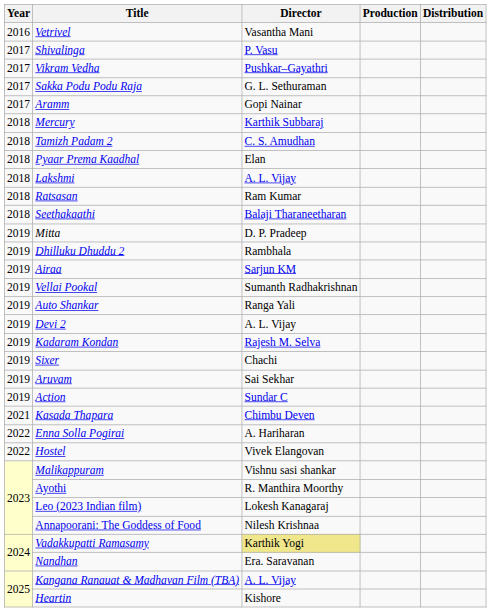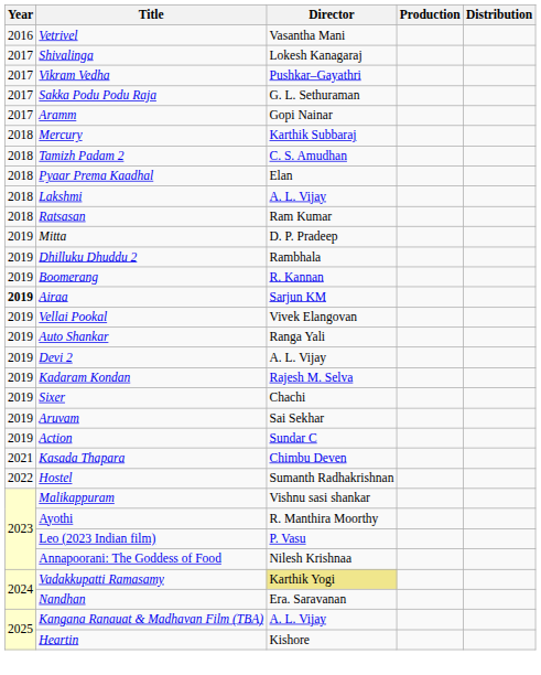 <table class="wikitable">
 <tr>
 <th>Year</th>
 <th>Title</th>
 <th>Director</th>
 <th>Production</th>
 <th>Distribution</th>
 </tr>
 <tr>
 <td>2016</td>
 <td><em><a href='#'>Vetrivel</a></em></td>
 <td>Vasantha Mani</td>
 <td style="text-align: center;"></td>
 <td style="text-align: center;"></td>
 </tr>
 <tr>
 <td>2017</td>
 <td><em><a href='#'>Shivalinga</a></em></td>
-<td><a href='#'>P. Vasu</a></td>
+<td>Lokesh Kanagaraj</td>
 <td style="text-align: center;"></td>
 <td style="text-align: center;"></td>
 </tr>
 <tr>
 <td>2017</td>
 <td><em><a href='#'>Vikram Vedha</a></em></td>
 <td><a href='#'>Pushkar–Gayathri</a></td>
 <td style="text-align: center;"></td>
 <td style="text-align: center;"></td>
 </tr>
 <tr>
 <td>2017</td>
 <td><em><a href='#'>Sakka Podu Podu Raja</a></em></td>
 <td>G. L. Sethuraman</td>
 <td style="text-align: center;"></td>
 <td style="text-align: center;"></td>
 </tr>
 <tr>
 <td>2017</td>
 <td><em><a href='#'>Aramm</a></em></td>
 <td>Gopi Nainar</td>
 <td style="text-align: center;"></td>
 <td style="text-align: center;"></td>
 </tr>
 <tr>
 <td>2018</td>
 <td><em><a href='#'>Mercury</a></em></td>
 <td><a href='#'>Karthik Subbaraj</a></td>
 <td style="text-align: center;"></td>
 <td style="text-align: center;"></td>
 </tr>
 <tr>
 <td>2018</td>
 <td><em><a href='#'>Tamizh Padam 2</a></em></td>
 <td><a href='#'>C. S. Amudhan</a></td>
 <td style="text-align: center;"></td>
 <td style="text-align: center;"></td>
 </tr>
 <tr>
 <td>2018</td>
 <td><em><a href='#'>Pyaar Prema Kaadhal</a></em></td>
 <td>Elan</td>
 <td style="text-align: center;"></td>
 <td style="text-align: center;"></td>
 </tr>
 <tr>
 <td>2018</td>
 <td><em><a href='#'>Lakshmi</a></em></td>
 <td><a href='#'>A. L. Vijay</a></td>
 <td style="text-align: center;"></td>
 <td style="text-align: center;"></td>
 </tr>
 <tr>
 <td>2018</td>
 <td><em><a href='#'>Ratsasan</a></em></td>
 <td>Ram Kumar</td>
 <td style="text-align: center;"></td>
 <td style="text-align: center;"></td>
 </tr>
 <tr>
-<td>2018</td>
-<td><em><a href='#'>Seethakaathi</a></em></td>
-<td><a href='#'>Balaji Tharaneetharan</a></td>
-<td style="text-align: center;"></td>
-<td style="text-align: center;"></td>
-</tr>
-<tr>
 <td>2019</td>
 <td><em>Mitta</em></td>
 <td>D. P. Pradeep</td>
 <td style="text-align: center;"></td>
 <td style="text-align: center;"></td>
 </tr>
 <tr>
 <td>2019</td>
 <td><em><a href='#'>Dhilluku Dhuddu 2</a></em></td>
 <td>Rambhala</td>
 <td style="text-align: center;"></td>
 <td style="text-align: center;"></td>
 </tr>
 <tr>
 <td>2019</td>
+<td><em><a href='#'>Boomerang</a></em></td>
+<td><a href='#'>R. Kannan</a></td>
+<td style="text-align: center;"></td>
+<td style="text-align: center;"></td>
+</tr>
+<tr>
+<td><strong>2019</strong></td>
 <td><em><a href='#'>Airaa</a></em></td>
 <td><a href='#'>Sarjun KM</a></td>
 <td style="text-align: center;"></td>
 <td style="text-align: center;"></td>
 </tr>
 <tr>
 <td>2019</td>
 <td><em><a href='#'>Vellai Pookal</a></em></td>
-<td>Sumanth Radhakrishnan</td>
+<td>Vivek Elangovan</td>
 <td style="text-align: center;"></td>
 <td style="text-align: center;"></td>
 </tr>
 <tr>
 <td>2019</td>
 <td><em><a href='#'>Auto Shankar</a></em></td>
 <td>Ranga Yali</td>
 <td style="text-align: center;"></td>
 <td style="text-align: center;"></td>
 </tr>
 <tr>
 <td>2019</td>
 <td><em><a href='#'>Devi 2</a></em></td>
 <td>A. L. Vijay</td>
 <td style="text-align: center;"></td>
 <td style="text-align: center;"></td>
 </tr>
 <tr>
 <td>2019</td>
 <td><em><a href='#'>Kadaram Kondan</a></em></td>
 <td><a href='#'>Rajesh M. Selva</a></td>
 <td style="text-align: center;"></td>
 <td style="text-align: center;"></td>
 </tr>
 <tr>
 <td>2019</td>
 <td><em><a href='#'>Sixer</a></em></td>
 <td>Chachi</td>
 <td style="text-align: center;"></td>
 <td style="text-align: center;"></td>
 </tr>
 <tr>
 <td>2019</td>
 <td><em><a href='#'>Aruvam</a></em></td>
 <td>Sai Sekhar</td>
 <td style="text-align: center;"></td>
 <td style="text-align: center;"></td>
 </tr>
 <tr>
 <td>2019</td>
 <td><em><a href='#'>Action</a></em></td>
 <td><a href='#'>Sundar C</a></td>
 <td style="text-align: center;"></td>
 <td style="text-align: center;"></td>
 </tr>
 <tr>
 <td>2021</td>
 <td><em><a href='#'>Kasada Thapara</a></em></td>
 <td><a href='#'>Chimbu Deven</a></td>
 <td style="text-align: center;"></td>
 <td style="text-align: center;"></td>
 </tr>
 <tr>
 <td>2022</td>
-<td><em><a href='#'>Enna Solla Pogirai</a></em></td>
-<td>A. Hariharan</td>
-<td style="text-align: center;"></td>
-<td style="text-align: center;"></td>
-</tr>
-<tr>
-<td>2022</td>
 <td><em><a href='#'>Hostel</a></em></td>
-<td>Vivek Elangovan</td>
+<td>Sumanth Radhakrishnan</td>
 <td style="text-align: center;"></td>
 <td style="text-align: center;"></td>
 </tr>
 <tr>
 <td rowspan="4" style="background:#ffc;">2023</td>
 <td><em><a href='#'>Malikappuram</a></em></td>
 <td>Vishnu sasi shankar</td>
 <td style="text-align: center;"></td>
 <td style="text-align: center;"></td>
 </tr>
 <tr>
 <td><a href='#'>Ayothi</a></td>
 <td>R. Manthira Moorthy</td>
 <td style="text-align: center;"></td>
 <td style="text-align: center;"></td>
 </tr>
 <tr>
 <td><a href='#'>Leo (2023 Indian film)</a></td>
-<td>Lokesh Kanagaraj</td>
+<td><a href='#'>P. Vasu</a></td>
 <td style="text-align: center;"></td>
 <td style="text-align: center;"></td>
 </tr>
 <tr>
 <td><a href='#'>Annapoorani: The Goddess of Food</a></td>
 <td>Nilesh Krishnaa</td>
 <td style="text-align: center;"></td>
 <td style="text-align: center;"></td>
 </tr>
 <tr>
 <td rowspan="2" style="background:#ffc;">2024</td>
 <td><em><a href='#'>Vadakkupatti Ramasamy</a></em></td>
 <td style="background: khaki;">Karthik Yogi</td>
 <td style="text-align: center;"></td>
 <td style="text-align: center;"></td>
 </tr>
 <tr>
 <td><em><a href='#'>Nandhan</a></em></td>
 <td>Era. Saravanan</td>
 <td style="text-align: center;"></td>
 <td style="text-align: center;"></td>
 </tr>
 <tr>
 <td rowspan="2" style="background:#ffc;">2025</td>
 <td><em><a href='#'>Kangana Ranauat & Madhavan Film (TBA)</a></em></td>
 <td><a href='#'>A. L. Vijay</a></td>
 <td style="text-align: center;"></td>
 <td style="text-align: center;"></td>
 </tr>
 <tr>
 <td><em><a href='#'>Heartin</a></em></td>
 <td>Kishore</td>
 <td style="text-align: center;"></td>
 <td style="text-align: center;"></td>
 </tr>
 </table>
